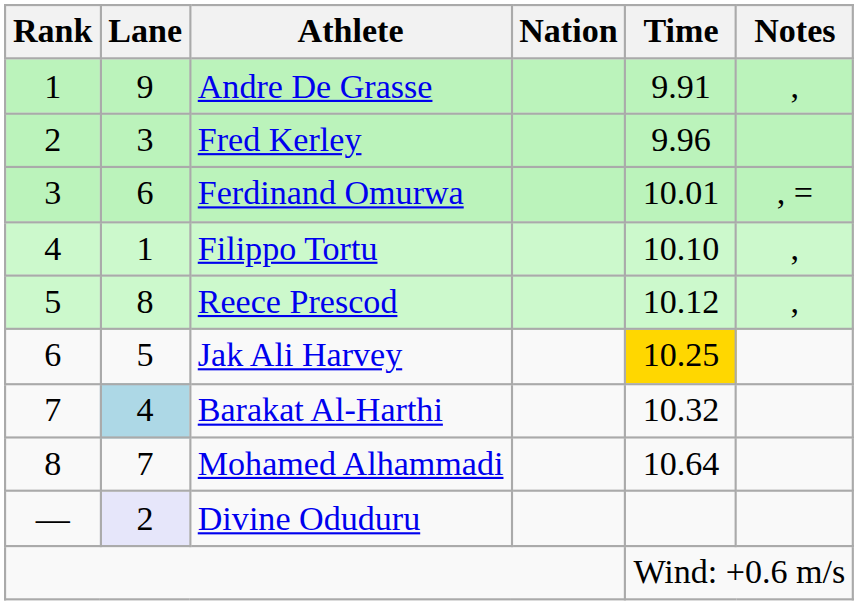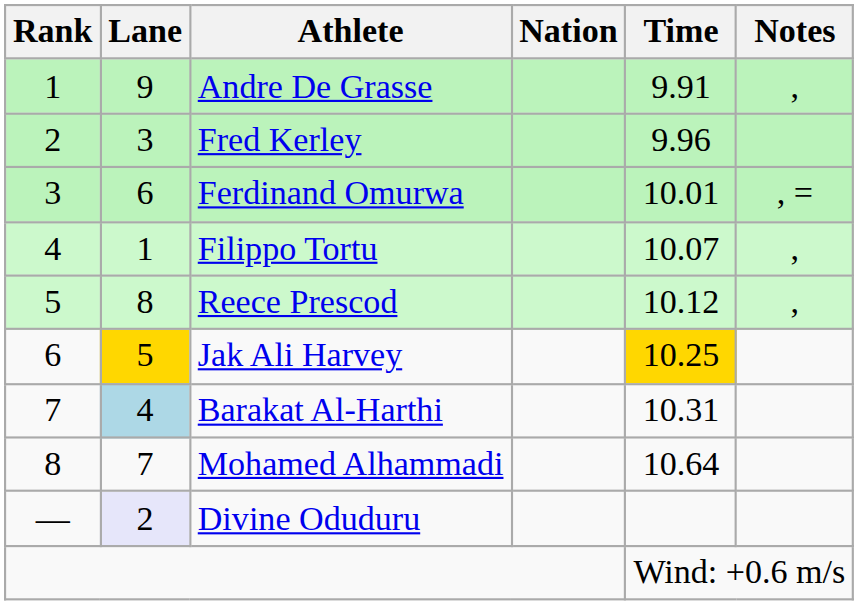 <table class="wikitable sortable" style="text-align:center;">
 <tr>
 <th>Rank</th>
 <th>Lane</th>
 <th>Athlete</th>
 <th>Nation</th>
 <th>Time</th>
 <th>Notes</th>
 </tr>
 <tr bgcolor=#bbf3bb>
 <td>1</td>
 <td>9</td>
 <td align="left"><a href='#'>Andre De Grasse</a></td>
 <td align="left"></td>
 <td>9.91</td>
 <td>, </td>
 </tr>
 <tr bgcolor=#bbf3bb>
 <td>2</td>
 <td>3</td>
 <td align="left"><a href='#'>Fred Kerley</a></td>
 <td align="left"></td>
 <td>9.96</td>
 <td></td>
 </tr>
 <tr bgcolor=#bbf3bb>
 <td>3</td>
 <td>6</td>
 <td align="left"><a href='#'>Ferdinand Omurwa</a></td>
 <td align="left"></td>
 <td>10.01</td>
 <td>, =</td>
 </tr>
 <tr bgcolor=#ccf9cc>
 <td>4</td>
 <td>1</td>
 <td align="left"><a href='#'>Filippo Tortu</a></td>
 <td align="left"></td>
-<td>10.10</td>
+<td>10.07</td>
 <td>, </td>
 </tr>
 <tr bgcolor=#ccf9cc>
 <td>5</td>
 <td>8</td>
 <td align="left"><a href='#'>Reece Prescod</a></td>
 <td align="left"></td>
 <td>10.12</td>
 <td>, </td>
 </tr>
 <tr>
 <td>6</td>
-<td>5</td>
+<td style="background: gold;">5</td>
 <td align="left"><a href='#'>Jak Ali Harvey</a></td>
 <td align="left"></td>
 <td style="background: gold;">10.25</td>
 <td></td>
 </tr>
 <tr>
 <td>7</td>
 <td style="background: lightblue;">4</td>
 <td align="left"><a href='#'>Barakat Al-Harthi</a></td>
 <td align="left"></td>
-<td>10.32</td>
+<td>10.31</td>
 <td></td>
 </tr>
 <tr>
 <td>8</td>
 <td>7</td>
 <td align="left"><a href='#'>Mohamed Alhammadi</a></td>
 <td align="left"></td>
 <td>10.64</td>
 <td></td>
 </tr>
 <tr>
 <td data-sort-value=9>—</td>
 <td style="background: lavender;">2</td>
 <td align="left"><a href='#'>Divine Oduduru</a></td>
 <td align="left"></td>
 <td data-sort-value=99.99></td>
 <td></td>
 </tr>
 <tr class="sortbottom">
 <td colspan=4></td>
 <td colspan="3" style="text-align:left;">Wind: +0.6 m/s</td>
 </tr>
 </table>
